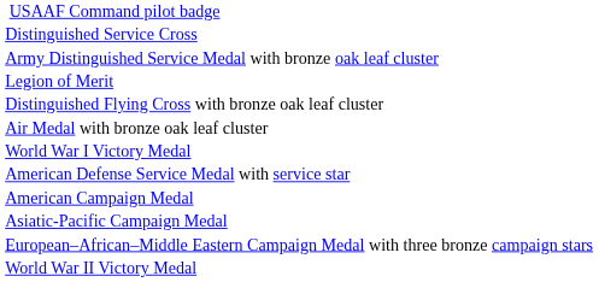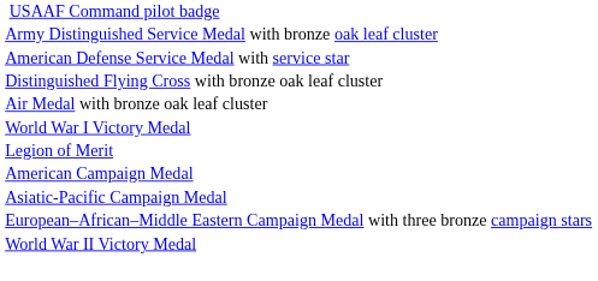 <table>
 <tr>
 <td colspan="2">  <a href='#'>USAAF Command pilot badge</a></td>
-</tr>
-<tr>
-<td></td>
-<td><a href='#'>Distinguished Service Cross</a></td>
 </tr>
 <tr>
 <td></td>
 <td><a href='#'>Army Distinguished Service Medal</a> with bronze <a href='#'>oak leaf cluster</a></td>
 </tr>
 <tr>
 <td></td>
-<td><a href='#'>Legion of Merit</a></td>
+<td><a href='#'>American Defense Service Medal</a> with <a href='#'>service star</a></td>
 </tr>
 <tr>
 <td></td>
 <td><a href='#'>Distinguished Flying Cross</a> with bronze oak leaf cluster</td>
 </tr>
 <tr>
 <td></td>
 <td><a href='#'>Air Medal</a> with bronze oak leaf cluster</td>
 </tr>
 <tr>
 <td></td>
 <td><a href='#'>World War I Victory Medal</a></td>
 </tr>
 <tr>
 <td></td>
-<td><a href='#'>American Defense Service Medal</a> with <a href='#'>service star</a></td>
+<td><a href='#'>Legion of Merit</a></td>
 </tr>
 <tr>
 <td></td>
 <td><a href='#'>American Campaign Medal</a></td>
 </tr>
 <tr>
 <td></td>
 <td><a href='#'>Asiatic-Pacific Campaign Medal</a></td>
 </tr>
 <tr>
 <td></td>
 <td><a href='#'>European–African–Middle Eastern Campaign Medal</a> with three bronze <a href='#'>campaign stars</a></td>
 </tr>
 <tr>
 <td></td>
 <td><a href='#'>World War II Victory Medal</a></td>
 </tr>
 <tr>
 </tr>
 </table>
